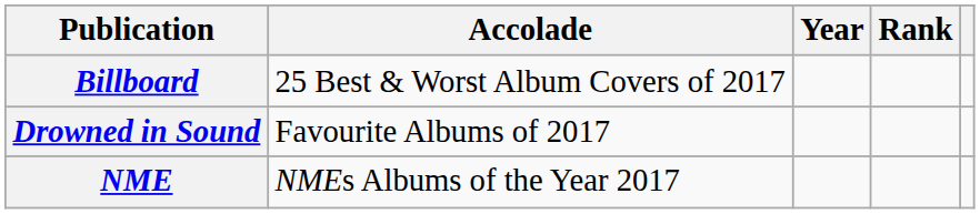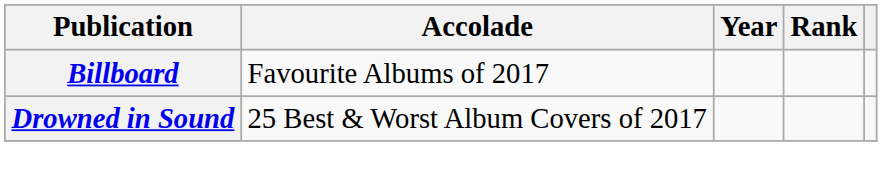 <table class="wikitable sortable plainrowheaders">
 <tr>
 <th>Publication</th>
 <th>Accolade</th>
 <th>Year</th>
 <th>Rank</th>
 <th class="unsortable"></th>
 </tr>
 <tr>
 <th scope="row"><em><a href='#'>Billboard</a></em></th>
-<td>25 Best & Worst Album Covers of 2017</td>
+<td>Favourite Albums of 2017</td>
 <td></td>
 <td></td>
 <td></td>
 </tr>
 <tr>
 <th scope="row"><em><a href='#'>Drowned in Sound</a></em></th>
-<td>Favourite Albums of 2017</td>
-<td></td>
-<td></td>
-<td></td>
-</tr>
-<tr>
-<th scope="row"><em><a href='#'>NME</a></em></th>
-<td><em>NME</em>s Albums of the Year 2017</td>
+<td>25 Best & Worst Album Covers of 2017</td>
 <td></td>
 <td></td>
 <td></td>
 </tr>
 </table>
